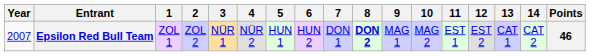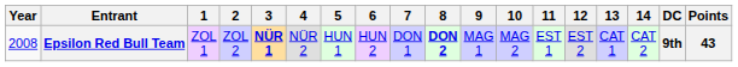 <table class="wikitable" style="text-align:center; font-size:85%">
 <tr>
 <th>Year</th>
 <th>Entrant</th>
 <th>1</th>
 <th>2</th>
 <th>3</th>
 <th>4</th>
 <th>5</th>
 <th>6</th>
 <th>7</th>
 <th>8</th>
 <th>9</th>
 <th>10</th>
 <th>11</th>
 <th>12</th>
 <th>13</th>
 <th>14</th>
+<th>DC</th>
 <th>Points</th>
 </tr>
 <tr>
-<td><a href='#'>2007</a></td>
+<td><a href='#'>2008</a></td>
 <th nowrap><a href='#'>Epsilon Red Bull Team</a></th>
 <td style="background:#efcfff;"><a href='#'>ZOL<br>1</a><br></td>
 <td style="background:#cfcfff;"><a href='#'>ZOL<br>2</a><br></td>
-<td style="background:#ffdf9f;"><a href='#'>NÜR<br>1</a><br></td>
+<td style="background:#ffdf9f;"><strong><a href='#'>NÜR<br>1</a><br></strong></td>
 <td style="background:#dfdfdf;"><a href='#'>NÜR<br>2</a><br></td>
 <td style="background:#dfffdf;"><a href='#'>HUN<br>1</a><br></td>
 <td style="background:#efcfff;"><a href='#'>HUN<br>2</a><br></td>
 <td style="background:#cfcfff;"><a href='#'>DON<br>1</a><br></td>
 <td style="background:#dfffdf;"><strong><a href='#'>DON<br>2</a><br></strong></td>
 <td style="background:#cfcfff;"><a href='#'>MAG<br>1</a><br></td>
 <td style="background:#cfcfff;"><a href='#'>MAG<br>2</a><br></td>
 <td style="background:#dfffdf;"><a href='#'>EST<br>1</a><br></td>
 <td style="background:#dfdfdf;"><a href='#'>EST<br>2</a><br></td>
 <td style="background:#cfcfff;"><a href='#'>CAT<br>1</a><br></td>
 <td style="background:#dfffdf;"><a href='#'>CAT<br>2</a><br></td>
-<th>46</th>
+<th>9th</th>
+<th>43</th>
 </tr>
 </table>
